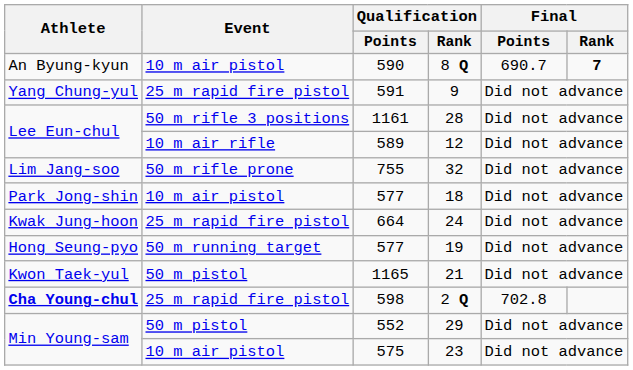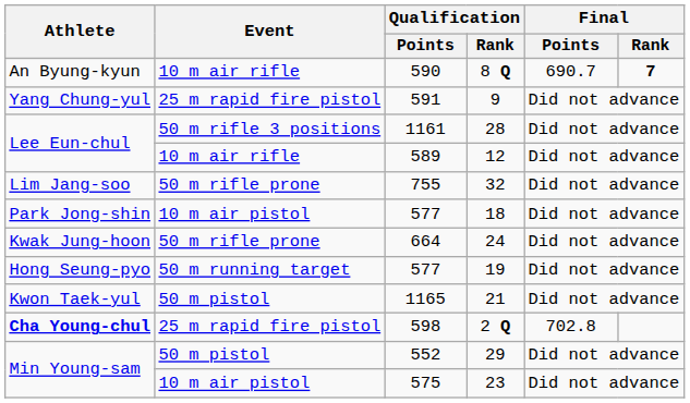 <table class="wikitable" style="font-size:90%">
 <tr>
 <th rowspan="2">Athlete</th>
 <th rowspan="2">Event</th>
 <th colspan=2>Qualification</th>
 <th colspan=2>Final</th>
 </tr>
 <tr style="font-size:95%">
 <th>Points</th>
 <th>Rank</th>
 <th>Points</th>
 <th>Rank</th>
 </tr>
 <tr align=center>
 <td align=left>An Byung-kyun</td>
-<td align=left><a href='#'>10 m air pistol</a></td>
+<td align=left><a href='#'>10 m air rifle</a></td>
 <td>590</td>
 <td>8 <strong>Q</strong></td>
 <td>690.7</td>
 <td><strong>7</strong></td>
 </tr>
 <tr align=center>
 <td align=left><a href='#'>Yang Chung-yul</a></td>
 <td align=left><a href='#'>25 m rapid fire pistol</a></td>
 <td>591</td>
 <td>9</td>
 <td colspan=2>Did not advance</td>
 </tr>
 <tr align=center>
 <td align=left rowspan=2><a href='#'>Lee Eun-chul</a></td>
 <td align=left><a href='#'>50 m rifle 3 positions</a></td>
 <td>1161</td>
 <td>28</td>
 <td colspan=2>Did not advance</td>
 </tr>
 <tr align=center>
 <td align=left><a href='#'>10 m air rifle</a></td>
 <td>589</td>
 <td>12</td>
 <td colspan=2>Did not advance</td>
 </tr>
 <tr align=center>
 <td align=left><a href='#'>Lim Jang-soo</a></td>
 <td align=left><a href='#'>50 m rifle prone</a></td>
 <td>755</td>
 <td>32</td>
 <td colspan=2>Did not advance</td>
 </tr>
 <tr align=center>
 <td align=left><a href='#'>Park Jong-shin</a></td>
 <td align=left><a href='#'>10 m air pistol</a></td>
 <td>577</td>
 <td>18</td>
 <td colspan=2>Did not advance</td>
 </tr>
 <tr align=center>
 <td align=left><a href='#'>Kwak Jung-hoon</a></td>
-<td align=left><a href='#'>25 m rapid fire pistol</a></td>
+<td align=left><a href='#'>50 m rifle prone</a></td>
 <td>664</td>
 <td>24</td>
 <td colspan=2>Did not advance</td>
 </tr>
 <tr align=center>
 <td align=left><a href='#'>Hong Seung-pyo</a></td>
 <td align=left><a href='#'>50 m running target</a></td>
 <td>577</td>
 <td>19</td>
 <td colspan=2>Did not advance</td>
 </tr>
 <tr align=center>
 <td align=left><a href='#'>Kwon Taek-yul</a></td>
 <td align=left><a href='#'>50 m pistol</a></td>
 <td>1165</td>
 <td>21</td>
 <td colspan=2>Did not advance</td>
 </tr>
 <tr align=center>
 <td align=left><strong><a href='#'>Cha Young-chul</a></strong></td>
 <td align=left><a href='#'>25 m rapid fire pistol</a></td>
 <td>598</td>
 <td>2 <strong>Q</strong></td>
 <td>702.8</td>
 <td></td>
 </tr>
 <tr align=center>
 <td align=left rowspan=2><a href='#'>Min Young-sam</a></td>
 <td align=left><a href='#'>50 m pistol</a></td>
 <td>552</td>
 <td>29</td>
 <td colspan=2>Did not advance</td>
 </tr>
 <tr align=center>
 <td align=left><a href='#'>10 m air pistol</a></td>
 <td>575</td>
 <td>23</td>
 <td colspan=2>Did not advance</td>
 </tr>
 </table>
